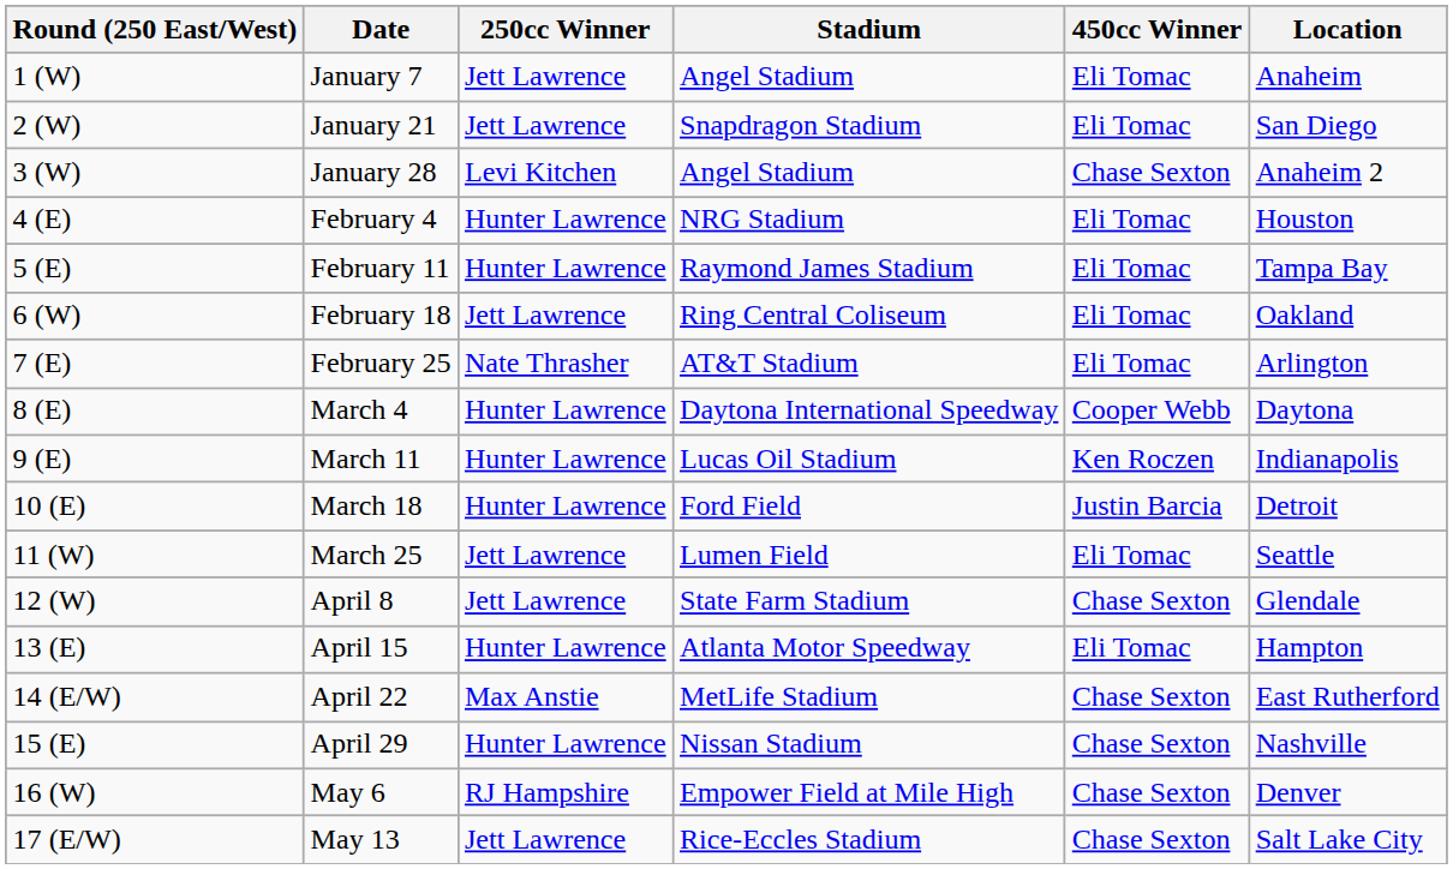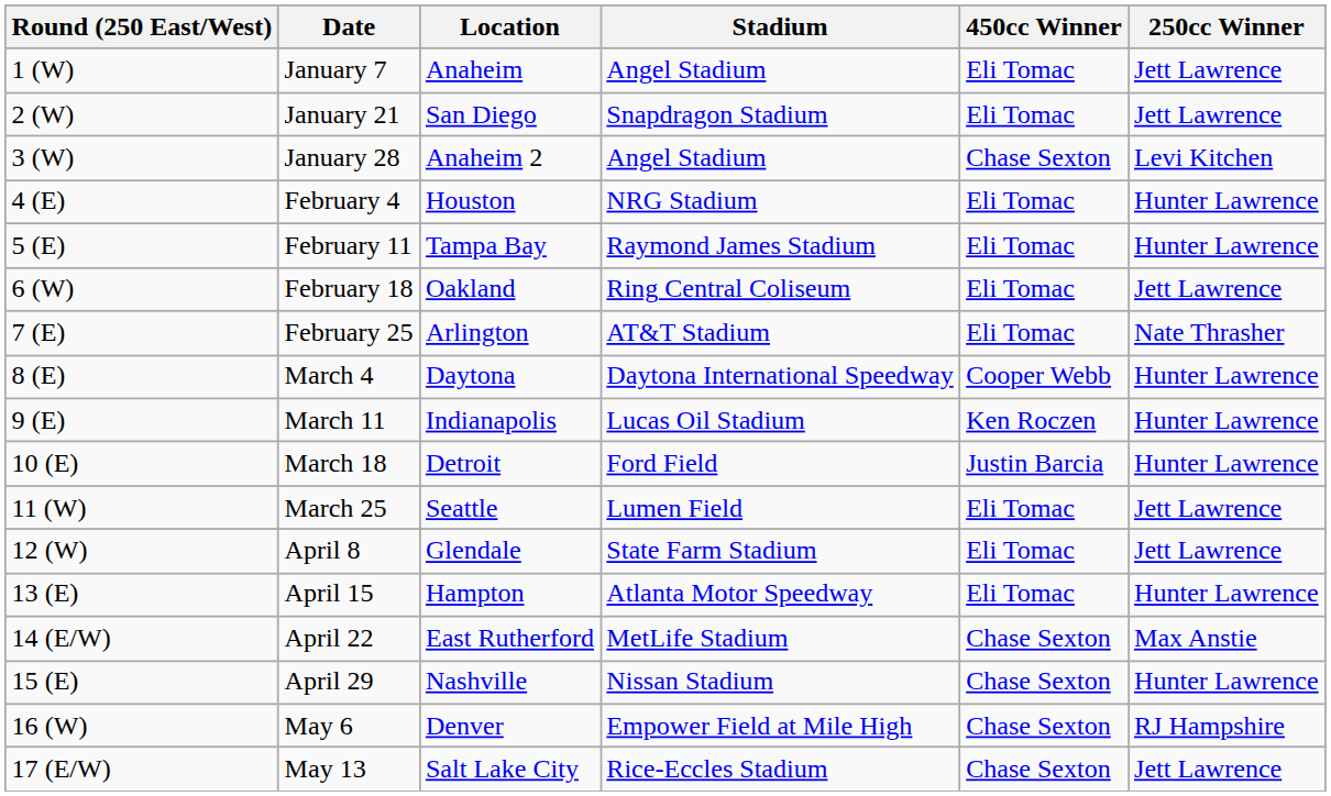 <table class="wikitable" style="font-size: 85%;">
 <tr>
 <th>Round (250 East/West)</th>
 <th>Date</th>
-<th>250cc Winner</th>
+<th>Location</th>
 <th>Stadium</th>
 <th>450cc Winner</th>
-<th>Location</th>
+<th>250cc Winner</th>
 </tr>
 <tr>
 <td>1 (W)</td>
 <td>January 7</td>
-<td> <a href='#'>Jett Lawrence</a></td>
+<td> <a href='#'>Anaheim</a></td>
 <td><a href='#'>Angel Stadium</a></td>
 <td> <a href='#'>Eli Tomac</a></td>
-<td> <a href='#'>Anaheim</a></td>
+<td> <a href='#'>Jett Lawrence</a></td>
 </tr>
 <tr>
 <td>2 (W)</td>
 <td>January 21</td>
-<td> <a href='#'>Jett Lawrence</a></td>
+<td> <a href='#'>San Diego</a></td>
 <td><a href='#'>Snapdragon Stadium</a></td>
 <td> <a href='#'>Eli Tomac</a></td>
-<td> <a href='#'>San Diego</a></td>
+<td> <a href='#'>Jett Lawrence</a></td>
 </tr>
 <tr>
 <td>3 (W)</td>
 <td>January 28</td>
-<td> <a href='#'>Levi Kitchen</a></td>
+<td> <a href='#'>Anaheim</a> 2</td>
 <td><a href='#'>Angel Stadium</a></td>
 <td> <a href='#'>Chase Sexton</a></td>
-<td> <a href='#'>Anaheim</a> 2</td>
+<td> <a href='#'>Levi Kitchen</a></td>
 </tr>
 <tr>
 <td>4 (E)</td>
 <td>February 4</td>
-<td> <a href='#'>Hunter Lawrence</a></td>
+<td> <a href='#'>Houston</a></td>
 <td><a href='#'>NRG Stadium</a></td>
 <td> <a href='#'>Eli Tomac</a></td>
-<td> <a href='#'>Houston</a></td>
+<td> <a href='#'>Hunter Lawrence</a></td>
 </tr>
 <tr>
 <td>5 (E)</td>
 <td>February 11</td>
-<td> <a href='#'>Hunter Lawrence</a></td>
+<td> <a href='#'>Tampa Bay</a></td>
 <td><a href='#'>Raymond James Stadium</a></td>
 <td> <a href='#'>Eli Tomac</a></td>
-<td> <a href='#'>Tampa Bay</a></td>
+<td> <a href='#'>Hunter Lawrence</a></td>
 </tr>
 <tr>
 <td>6 (W)</td>
 <td>February 18</td>
-<td> <a href='#'>Jett Lawrence</a></td>
+<td> <a href='#'>Oakland</a></td>
 <td><a href='#'>Ring Central Coliseum</a></td>
 <td> <a href='#'>Eli Tomac</a></td>
-<td> <a href='#'>Oakland</a></td>
+<td> <a href='#'>Jett Lawrence</a></td>
 </tr>
 <tr>
 <td>7 (E)</td>
 <td>February 25</td>
-<td> <a href='#'>Nate Thrasher</a></td>
+<td> <a href='#'>Arlington</a></td>
 <td><a href='#'>AT&T Stadium</a></td>
 <td> <a href='#'>Eli Tomac</a></td>
-<td> <a href='#'>Arlington</a></td>
+<td> <a href='#'>Nate Thrasher</a></td>
 </tr>
 <tr>
 <td>8 (E)</td>
 <td>March 4</td>
-<td> <a href='#'>Hunter Lawrence</a></td>
+<td> <a href='#'>Daytona</a></td>
 <td><a href='#'>Daytona International Speedway</a></td>
 <td> <a href='#'>Cooper Webb</a></td>
-<td> <a href='#'>Daytona</a></td>
+<td> <a href='#'>Hunter Lawrence</a></td>
 </tr>
 <tr>
 <td>9 (E)</td>
 <td>March 11</td>
-<td> <a href='#'>Hunter Lawrence</a></td>
+<td> <a href='#'>Indianapolis</a></td>
 <td><a href='#'>Lucas Oil Stadium</a></td>
 <td> <a href='#'>Ken Roczen</a></td>
-<td> <a href='#'>Indianapolis</a></td>
+<td> <a href='#'>Hunter Lawrence</a></td>
 </tr>
 <tr>
 <td>10 (E)</td>
 <td>March 18</td>
-<td> <a href='#'>Hunter Lawrence</a></td>
+<td> <a href='#'>Detroit</a></td>
 <td><a href='#'>Ford Field</a></td>
 <td><a href='#'>Justin Barcia</a></td>
-<td> <a href='#'>Detroit</a></td>
+<td> <a href='#'>Hunter Lawrence</a></td>
 </tr>
 <tr>
 <td>11 (W)</td>
 <td>March 25</td>
-<td> <a href='#'>Jett Lawrence</a></td>
+<td> <a href='#'>Seattle</a></td>
 <td><a href='#'>Lumen Field</a></td>
 <td> <a href='#'>Eli Tomac</a></td>
-<td> <a href='#'>Seattle</a></td>
+<td> <a href='#'>Jett Lawrence</a></td>
 </tr>
 <tr>
 <td>12 (W)</td>
 <td>April 8</td>
+<td> <a href='#'>Glendale</a></td>
+<td><a href='#'>State Farm Stadium</a></td>
+<td> <a href='#'>Eli Tomac</a></td>
 <td> <a href='#'>Jett Lawrence</a></td>
-<td><a href='#'>State Farm Stadium</a></td>
-<td> <a href='#'>Chase Sexton</a></td>
-<td> <a href='#'>Glendale</a></td>
 </tr>
 <tr>
 <td>13 (E)</td>
 <td>April 15</td>
-<td> <a href='#'>Hunter Lawrence</a></td>
+<td> <a href='#'>Hampton</a></td>
 <td><a href='#'>Atlanta Motor Speedway</a></td>
 <td> <a href='#'>Eli Tomac</a></td>
-<td> <a href='#'>Hampton</a></td>
+<td> <a href='#'>Hunter Lawrence</a></td>
 </tr>
 <tr>
 <td>14 (E/W)</td>
 <td>April 22</td>
-<td> <a href='#'>Max Anstie</a></td>
+<td> <a href='#'>East Rutherford</a></td>
 <td><a href='#'>MetLife Stadium</a></td>
 <td> <a href='#'>Chase Sexton</a></td>
-<td> <a href='#'>East Rutherford</a></td>
+<td> <a href='#'>Max Anstie</a></td>
 </tr>
 <tr>
 <td>15 (E)</td>
 <td>April 29</td>
-<td> <a href='#'>Hunter Lawrence</a></td>
+<td> <a href='#'>Nashville</a></td>
 <td><a href='#'>Nissan Stadium</a></td>
 <td> <a href='#'>Chase Sexton</a></td>
-<td> <a href='#'>Nashville</a></td>
+<td> <a href='#'>Hunter Lawrence</a></td>
 </tr>
 <tr>
 <td>16 (W)</td>
 <td>May 6</td>
-<td> <a href='#'>RJ Hampshire</a></td>
+<td> <a href='#'>Denver</a></td>
 <td><a href='#'>Empower Field at Mile High</a></td>
 <td> <a href='#'>Chase Sexton</a></td>
-<td> <a href='#'>Denver</a></td>
+<td> <a href='#'>RJ Hampshire</a></td>
 </tr>
 <tr>
 <td>17 (E/W)</td>
 <td>May 13</td>
-<td> <a href='#'>Jett Lawrence</a></td>
+<td> <a href='#'>Salt Lake City</a></td>
 <td><a href='#'>Rice-Eccles Stadium</a></td>
 <td> <a href='#'>Chase Sexton</a></td>
-<td> <a href='#'>Salt Lake City</a></td>
+<td> <a href='#'>Jett Lawrence</a></td>
 </tr>
 </table>
